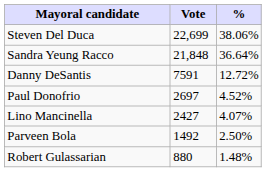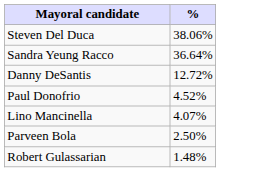 <table class="wikitable">
 <tr>
 <th style="background:#ddf; width:200px;">Mayoral candidate</th>
-<th style="background:#ddf; width:50px;">Vote</th>
 <th style="background:#ddf; width:30px;">%</th>
 </tr>
 <tr>
 <td>Steven Del Duca</td>
-<td>22,699</td>
 <td>38.06%</td>
 </tr>
 <tr>
 <td>Sandra Yeung Racco</td>
-<td>21,848</td>
 <td>36.64%</td>
 </tr>
 <tr>
 <td>Danny DeSantis</td>
-<td>7591</td>
 <td>12.72%</td>
 </tr>
 <tr>
 <td>Paul Donofrio</td>
-<td>2697</td>
 <td>4.52%</td>
 </tr>
 <tr>
 <td>Lino Mancinella</td>
-<td>2427</td>
 <td>4.07%</td>
 </tr>
 <tr>
 <td>Parveen Bola</td>
-<td>1492</td>
 <td>2.50%</td>
 </tr>
 <tr>
 <td>Robert Gulassarian</td>
-<td>880</td>
 <td>1.48%</td>
 </tr>
 </table>
